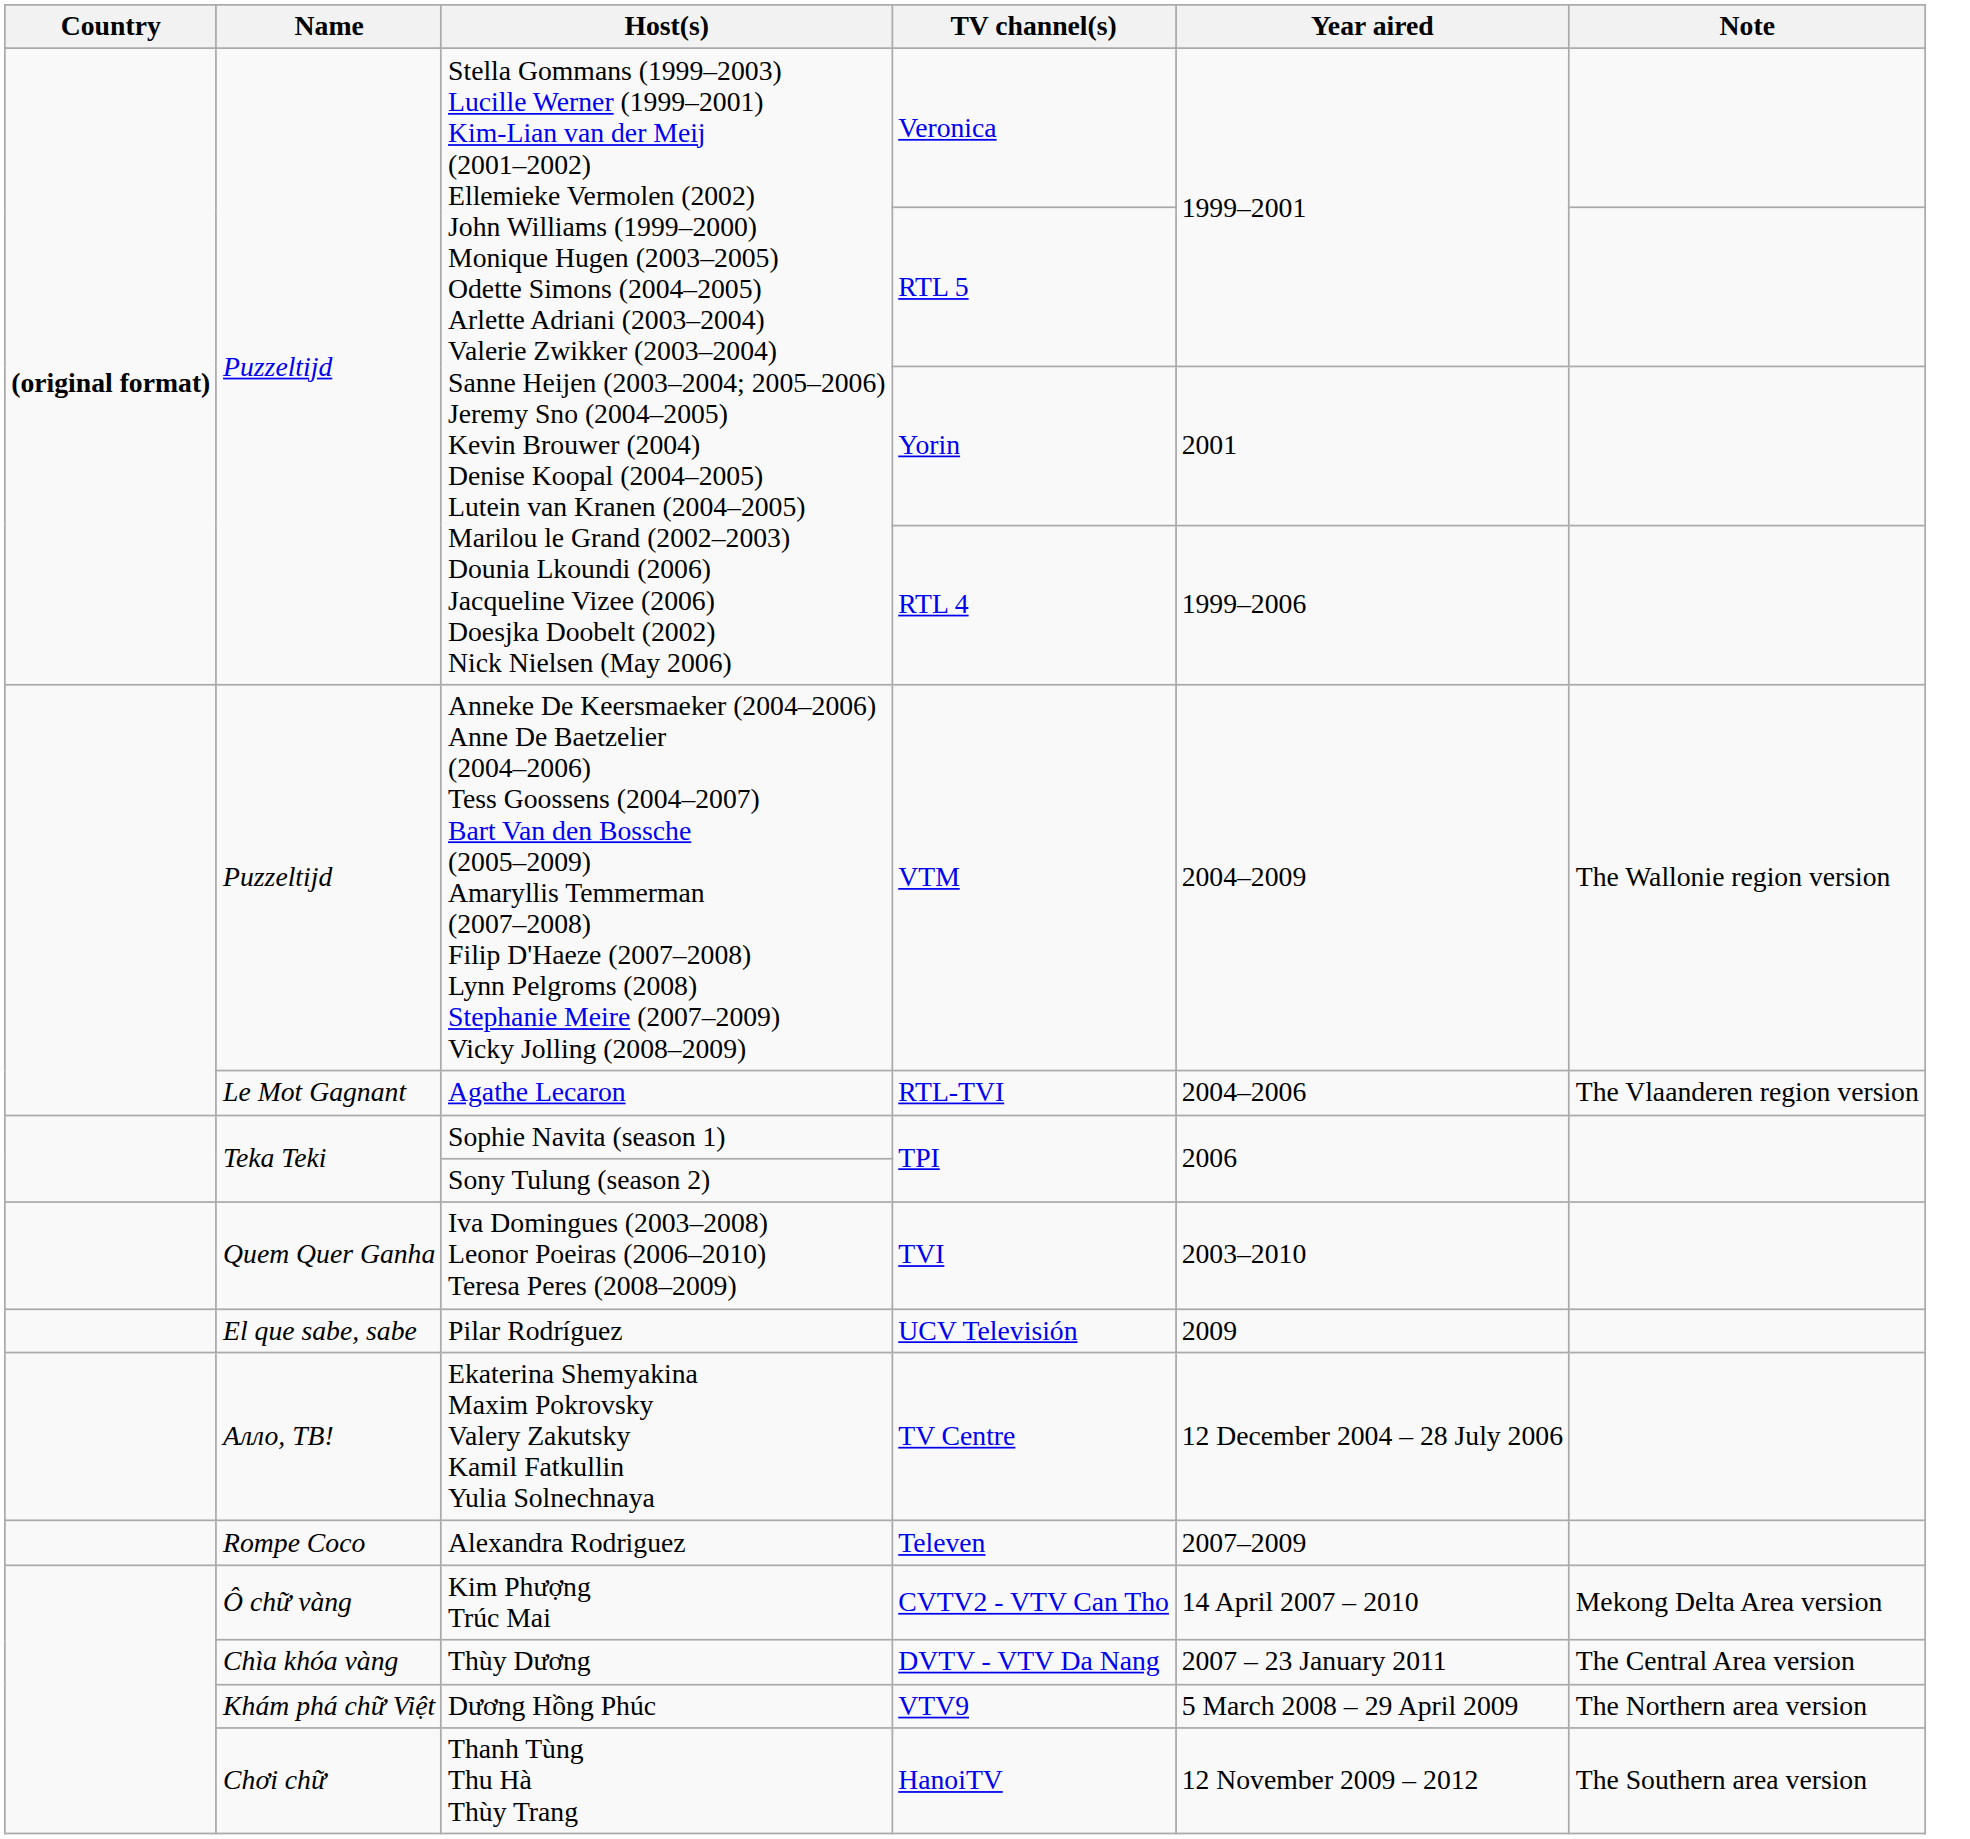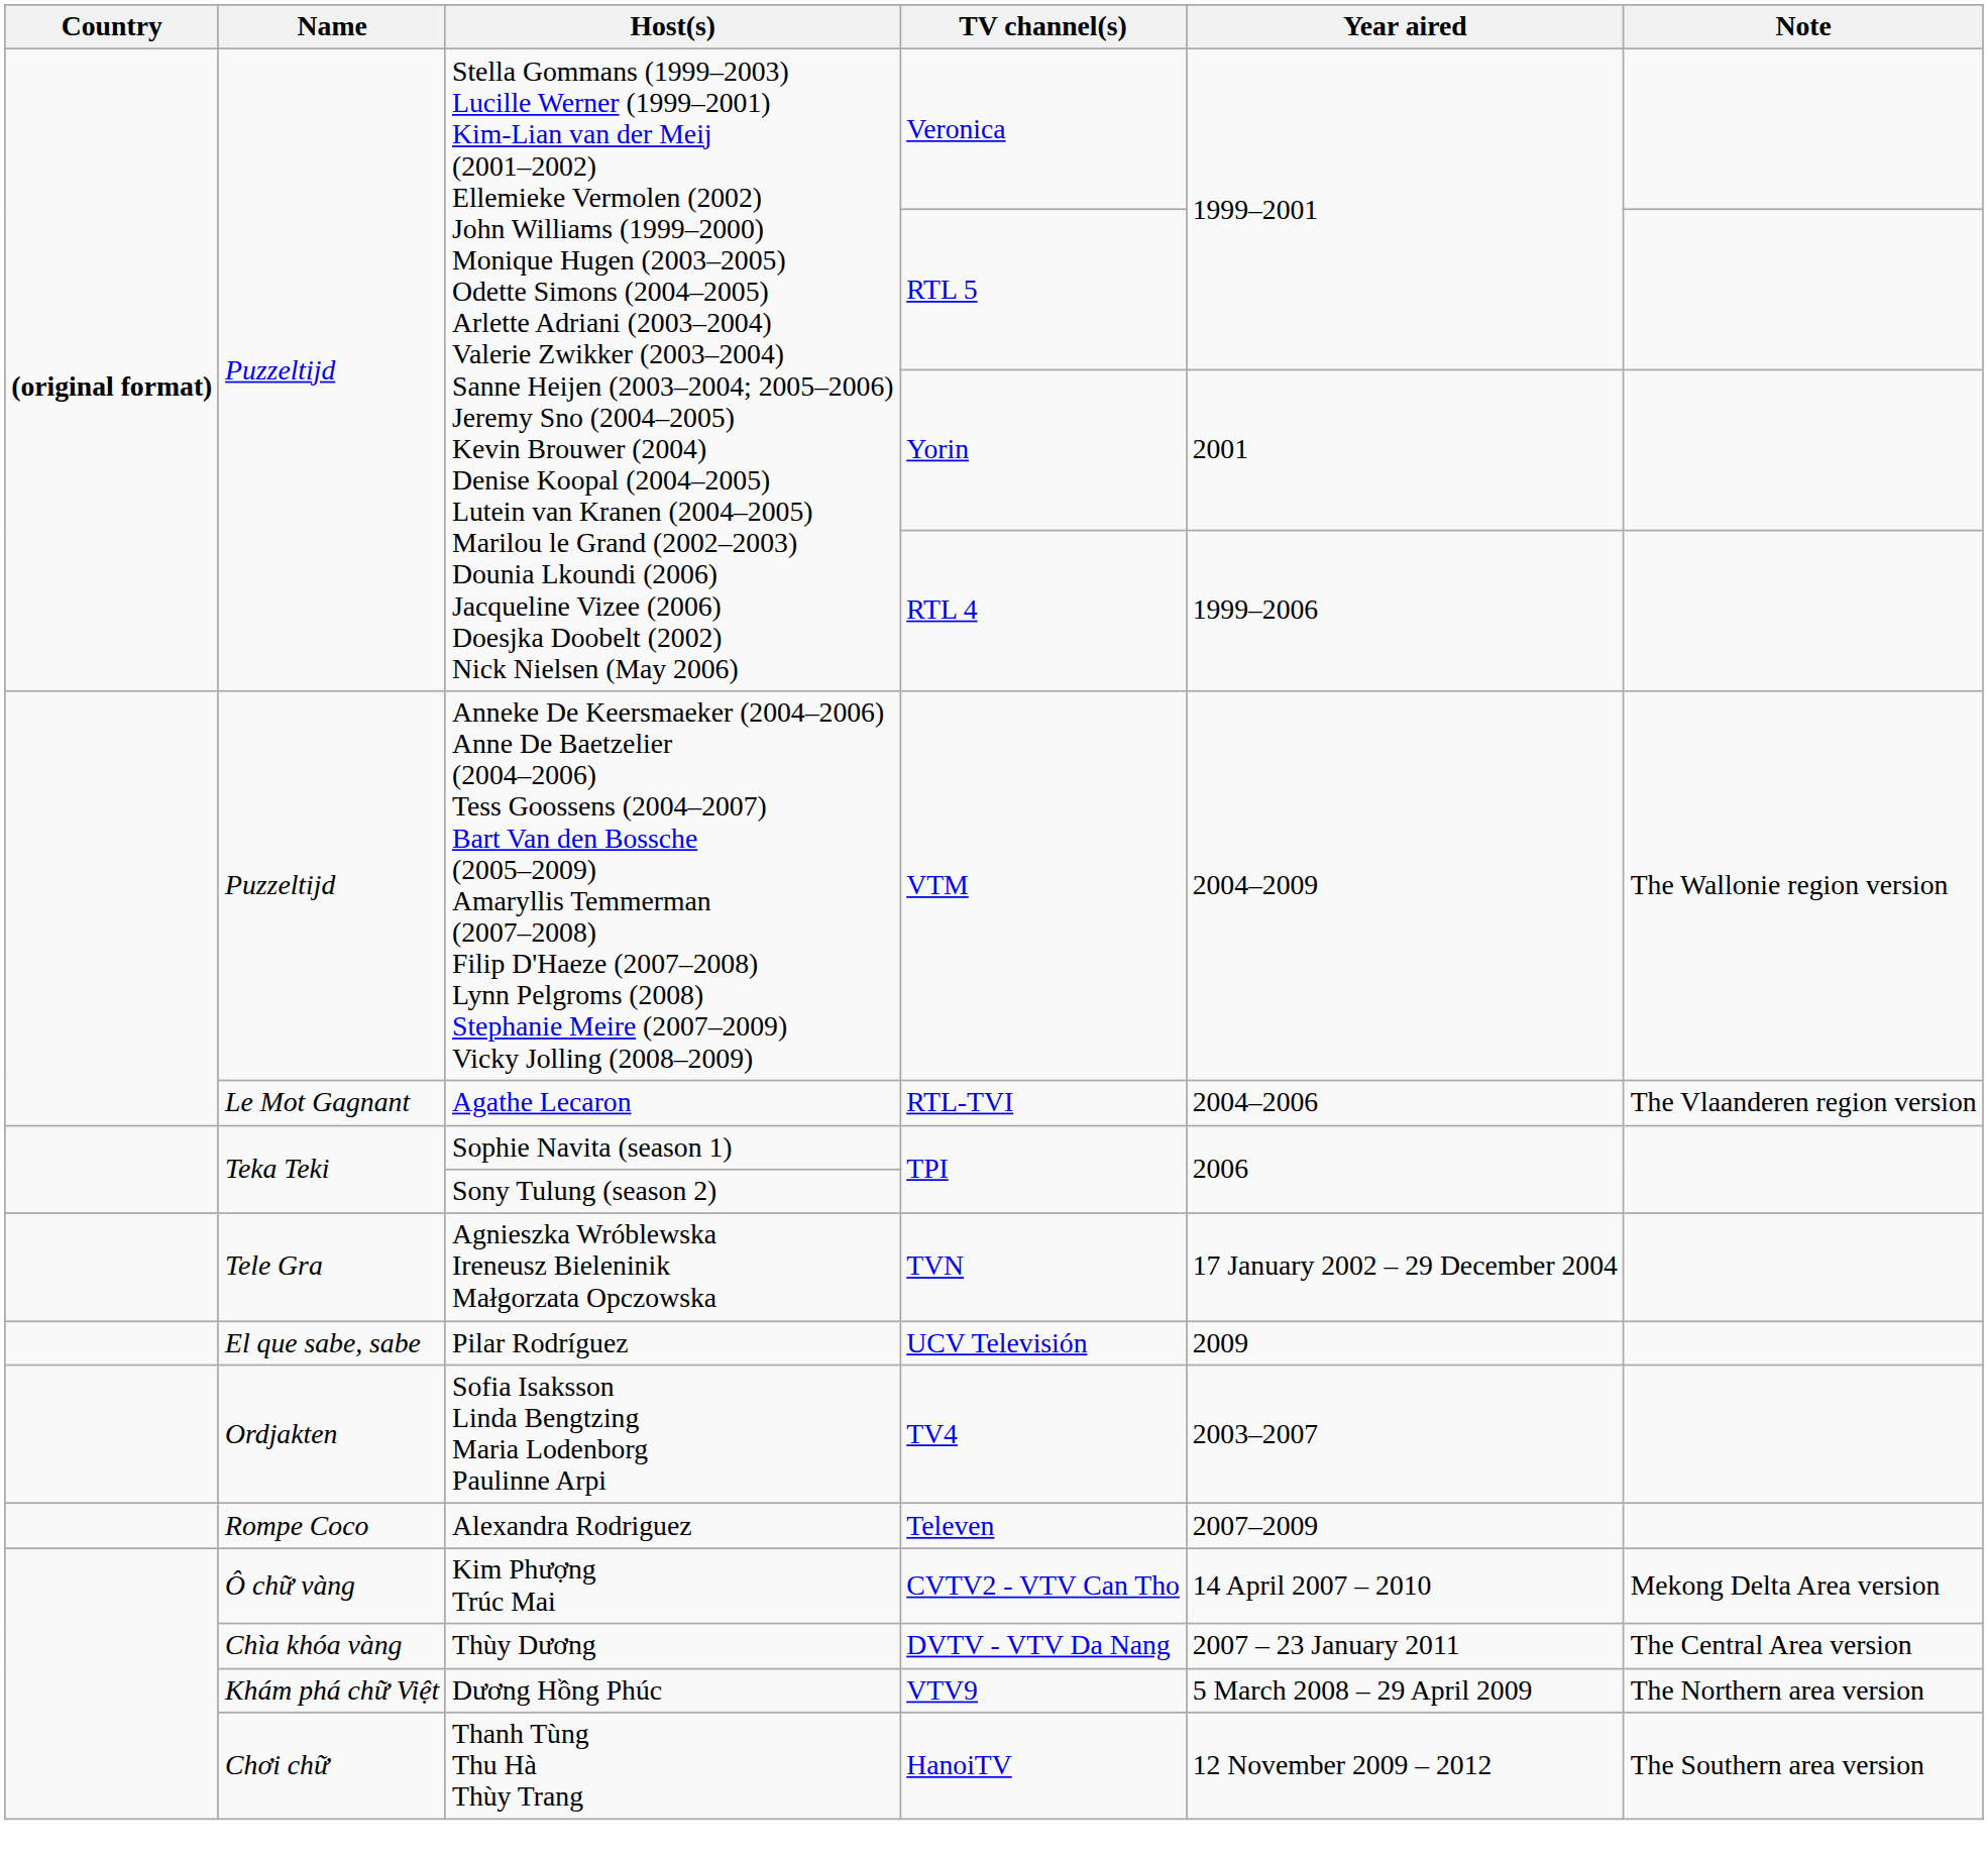 <table class="wikitable sticky-header">
 <tr>
 <th>Country</th>
 <th>Name</th>
 <th>Host(s)</th>
 <th>TV channel(s)</th>
 <th>Year aired</th>
 <th>Note</th>
 </tr>
 <tr>
 <td rowspan="4"><strong></strong><br><strong>(original format)</strong></td>
 <td rowspan="4"><em><a href='#'>Puzzeltijd</a></em></td>
 <td rowspan="4">Stella Gommans (1999–2003)<br><a href='#'>Lucille Werner</a> (1999–2001)<br><a href='#'>Kim-Lian van der Meij</a><br>(2001–2002)<br>Ellemieke Vermolen (2002)<br>John Williams (1999–2000)<br>Monique Hugen (2003–2005)<br>Odette Simons (2004–2005)<br>Arlette Adriani (2003–2004)<br>Valerie Zwikker (2003–2004)<br>Sanne Heijen (2003–2004; 2005–2006)<br>Jeremy Sno (2004–2005)<br>Kevin Brouwer (2004)<br>Denise Koopal (2004–2005)<br>Lutein van Kranen (2004–2005)<br>Marilou le Grand (2002–2003)<br>Dounia Lkoundi (2006)<br>Jacqueline Vizee (2006)<br>Doesjka Doobelt (2002)<br>Nick Nielsen (May 2006)</td>
 <td><a href='#'>Veronica</a></td>
 <td rowspan="2">1999–2001</td>
 <td></td>
 </tr>
 <tr>
 <td><a href='#'>RTL 5</a></td>
 <td></td>
 </tr>
 <tr>
 <td><a href='#'>Yorin</a></td>
 <td>2001</td>
 <td></td>
 </tr>
 <tr>
 <td><a href='#'>RTL 4</a></td>
 <td>1999–2006</td>
 <td></td>
 </tr>
 <tr>
 <td rowspan="2"></td>
 <td><em>Puzzeltijd</em></td>
 <td>Anneke De Keersmaeker (2004–2006)<br>Anne De Baetzelier<br>(2004–2006)<br>Tess Goossens (2004–2007)<br><a href='#'>Bart Van den Bossche</a><br>(2005–2009)<br>Amaryllis Temmerman<br>(2007–2008)<br>Filip D'Haeze (2007–2008)<br>Lynn Pelgroms (2008)<br><a href='#'>Stephanie Meire</a> (2007–2009)<br>Vicky Jolling (2008–2009)</td>
 <td><a href='#'>VTM</a></td>
 <td>2004–2009</td>
 <td>The Wallonie region version</td>
 </tr>
 <tr>
 <td><em>Le Mot Gagnant</em></td>
 <td><a href='#'>Agathe Lecaron</a></td>
 <td><a href='#'>RTL-TVI</a></td>
 <td>2004–2006</td>
 <td>The Vlaanderen region version</td>
 </tr>
 <tr>
 <td rowspan="2"></td>
 <td rowspan="2"><em>Teka Teki</em></td>
 <td>Sophie Navita (season 1)</td>
 <td rowspan="2"><a href='#'>TPI</a></td>
 <td rowspan="2">2006</td>
 <td rowspan="2"></td>
 </tr>
 <tr>
 <td>Sony Tulung (season 2)</td>
 </tr>
 <tr>
 <td></td>
-<td><em>Quem Quer Ganha</em></td>
-<td>Iva Domingues (2003–2008)<br>Leonor Poeiras (2006–2010)<br>Teresa Peres (2008–2009)</td>
-<td><a href='#'>TVI</a></td>
-<td>2003–2010</td>
+<td><em>Tele Gra</em></td>
+<td>Agnieszka Wróblewska<br>Ireneusz Bieleninik<br>Małgorzata Opczowska</td>
+<td><a href='#'>TVN</a></td>
+<td>17 January 2002 – 29 December 2004</td>
 <td></td>
 </tr>
 <tr>
 <td></td>
 <td><em>El que sabe, sabe</em></td>
 <td>Pilar Rodríguez</td>
 <td><a href='#'>UCV Televisión</a></td>
 <td>2009</td>
 </tr>
 <tr>
 <td></td>
-<td><em>Алло, ТВ!</em></td>
-<td>Ekaterina Shemyakina<br>Maxim Pokrovsky<br>Valery Zakutsky<br>Kamil Fatkullin<br>Yulia Solnechnaya</td>
-<td><a href='#'>TV Centre</a></td>
-<td>12 December 2004 – 28 July 2006</td>
+<td><em>Ordjakten</em></td>
+<td>Sofia Isaksson<br>Linda Bengtzing<br>Maria Lodenborg<br>Paulinne Arpi</td>
+<td><a href='#'>TV4</a></td>
+<td>2003–2007</td>
 <td></td>
 </tr>
 <tr>
 <td></td>
 <td><em>Rompe Coco</em></td>
 <td>Alexandra Rodriguez</td>
 <td><a href='#'>Televen</a></td>
 <td>2007–2009</td>
 <td></td>
 </tr>
 <tr>
 <td rowspan="4"></td>
 <td><em>Ô chữ vàng</em></td>
 <td>Kim Phượng <br>Trúc Mai</td>
 <td><a href='#'>CVTV2 - VTV Can Tho</a></td>
 <td>14 April 2007 – 2010</td>
 <td>Mekong Delta Area version</td>
 </tr>
 <tr>
 <td><em>Chìa khóa vàng</em></td>
 <td>Thùy Dương</td>
 <td><a href='#'>DVTV - VTV Da Nang</a></td>
 <td>2007 – 23 January 2011</td>
 <td>The Central Area version</td>
 </tr>
 <tr>
 <td><em>Khám phá chữ Việt</em></td>
 <td>Dương Hồng Phúc</td>
 <td><a href='#'>VTV9</a></td>
 <td>5 March 2008 – 29 April 2009</td>
 <td>The Northern area version</td>
 </tr>
 <tr>
 <td><em>Chơi chữ</em></td>
 <td>Thanh Tùng <br>Thu Hà <br>Thùy Trang</td>
 <td><a href='#'>HanoiTV</a></td>
 <td>12 November 2009 – 2012</td>
 <td>The Southern area version</td>
 </tr>
 </table>
